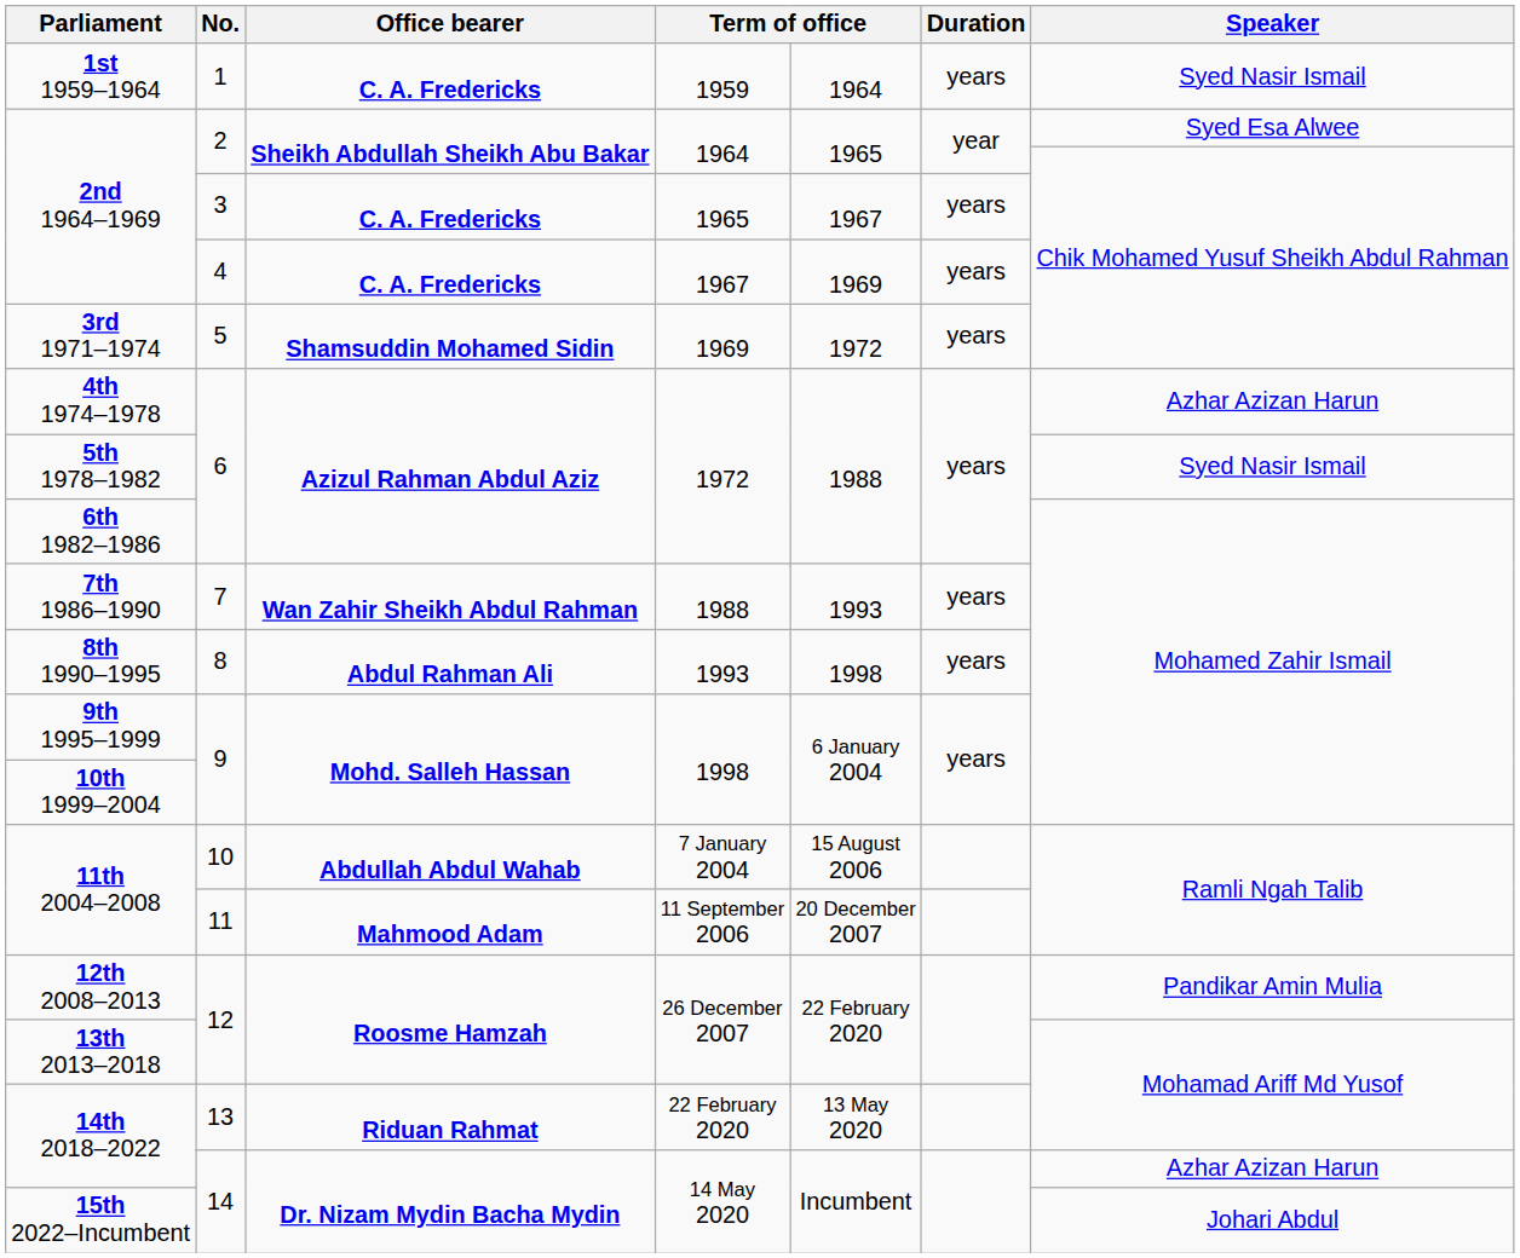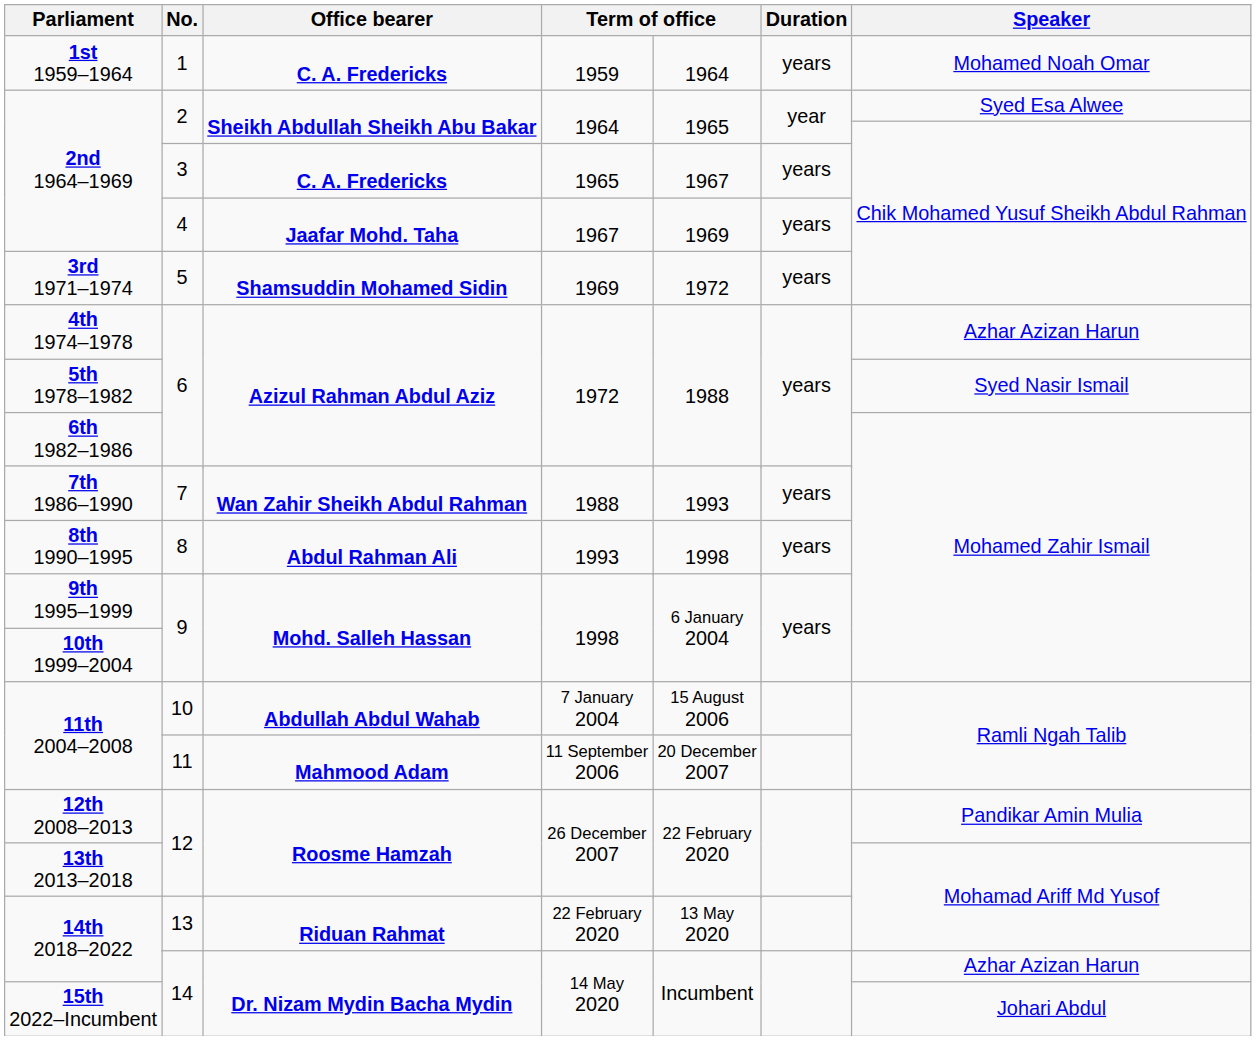 <table class="wikitable" style="text-align:Center;">
 <tr>
 <th>Parliament</th>
 <th>No.</th>
 <th>Office bearer</th>
 <th colspan="2">Term of office</th>
 <th>Duration</th>
 <th><a href='#'>Speaker</a></th>
 </tr>
 <tr>
 <td style="text-align:center;"><strong><a href='#'>1st</a></strong><br>1959–1964</td>
 <td style="text-align:center;">1</td>
 <td><br><strong><a href='#'>C. A. Fredericks</a></strong><br></td>
 <td><small></small><br>1959</td>
 <td><small></small><br>1964</td>
 <td> years</td>
-<td><a href='#'>Syed Nasir Ismail</a></td>
+<td><a href='#'>Mohamed Noah Omar</a></td>
 </tr>
 <tr>
 <td rowspan="4" style="text-align:center;"><strong><a href='#'>2nd</a></strong><br>1964–1969</td>
 <td rowspan="2" style="text-align:center;">2</td>
 <td rowspan="2"><br><strong><a href='#'>Sheikh Abdullah Sheikh Abu Bakar</a></strong><br></td>
 <td rowspan="2"><small></small><br>1964</td>
 <td rowspan="2"><small></small><br>1965</td>
 <td rowspan="2"> year</td>
 <td><a href='#'>Syed Esa Alwee</a></td>
 </tr>
 <tr>
 <td rowspan="5"><a href='#'>Chik Mohamed Yusuf Sheikh Abdul Rahman</a></td>
 </tr>
 <tr>
 <td style="text-align:center;">3</td>
 <td><br><strong><a href='#'>C. A. Fredericks</a></strong><br></td>
 <td><small></small><br>1965</td>
 <td><small></small><br>1967</td>
 <td> years</td>
 </tr>
 <tr>
 <td style="text-align:center;">4</td>
-<td><br><strong><a href='#'>C. A. Fredericks</a></strong><br></td>
+<td><br><strong><a href='#'>Jaafar Mohd. Taha</a></strong></td>
 <td><small></small><br>1967</td>
 <td><small></small><br>1969</td>
 <td> years</td>
 </tr>
 <tr>
 <td rowspan="2" style="text-align:center;"><strong><a href='#'>3rd</a></strong><br>1971–1974</td>
 <td style="text-align:center;">5</td>
 <td><br><strong><a href='#'>Shamsuddin Mohamed Sidin</a></strong><br></td>
 <td><small></small><br>1969</td>
 <td><small></small><br>1972</td>
 <td> years</td>
 </tr>
 <tr>
 <td rowspan="5" style="text-align:center;">6</td>
 <td rowspan="5"><br><strong><a href='#'>Azizul Rahman Abdul Aziz</a></strong><br></td>
 <td rowspan="5"><small></small><br>1972</td>
 <td rowspan="5"><small></small><br>1988</td>
 <td rowspan="5"> years</td>
 </tr>
 <tr>
 <td style="text-align:center;"><strong><a href='#'>4th</a></strong><br>1974–1978</td>
 <td><a href='#'>Azhar Azizan Harun</a></td>
 </tr>
 <tr>
 <td style="text-align:center;"><strong><a href='#'>5th</a></strong><br>1978–1982</td>
 <td><a href='#'>Syed Nasir Ismail</a></td>
 </tr>
 <tr>
 <td style="text-align:center;"><strong><a href='#'>6th</a></strong><br>1982–1986</td>
 <td rowspan="9"><a href='#'>Mohamed Zahir Ismail</a></td>
 </tr>
 <tr>
 <td rowspan="2" style="text-align:center;"><strong><a href='#'>7th</a></strong><br>1986–1990</td>
 </tr>
 <tr>
 <td rowspan="2" style="text-align:center;">7</td>
 <td rowspan="2"><br><strong><a href='#'>Wan Zahir Sheikh Abdul Rahman</a></strong><br></td>
 <td rowspan="2"><small></small><br>1988</td>
 <td rowspan="2"><small></small><br>1993</td>
 <td rowspan="2"> years</td>
 </tr>
 <tr>
 <td rowspan="2" style="text-align:center;"><strong><a href='#'>8th</a></strong><br>1990–1995</td>
 </tr>
 <tr>
 <td rowspan="2" style="text-align:center;">8</td>
 <td rowspan="2"><br><strong><a href='#'>Abdul Rahman Ali</a></strong><br></td>
 <td rowspan="2"><small></small><br>1993</td>
 <td rowspan="2"><small></small><br>1998</td>
 <td rowspan="2"> years</td>
 </tr>
 <tr>
 <td rowspan="2" style="text-align:center;"><strong><a href='#'>9th</a></strong><br>1995–1999</td>
 </tr>
 <tr>
 <td rowspan="2" style="text-align:center;">9</td>
 <td rowspan="2"><br><strong><a href='#'>Mohd. Salleh Hassan</a></strong><br></td>
 <td rowspan="2"><small></small><br>1998</td>
 <td rowspan="2"><small>6 January</small><br>2004</td>
 <td rowspan="2"> years</td>
 </tr>
 <tr>
 <td style="text-align:center;"><strong><a href='#'>10th</a></strong><br>1999–2004</td>
 </tr>
 <tr>
 <td rowspan="4" style="text-align:center;"><strong><a href='#'>11th</a></strong><br>2004–2008</td>
 <td rowspan="2" style="text-align:center;">10</td>
 <td rowspan="2"><br><strong><a href='#'>Abdullah Abdul Wahab</a></strong><br></td>
 <td rowspan="2"><small>7 January</small><br>2004</td>
 <td rowspan="2"><small>15 August</small><br>2006</td>
 <td rowspan="2"></td>
 </tr>
 <tr>
 <td rowspan="3"><a href='#'>Ramli Ngah Talib</a></td>
 </tr>
 <tr>
 <td style="text-align:center;">11</td>
 <td><br><strong><a href='#'>Mahmood Adam</a></strong><br></td>
 <td><small>11 September</small><br>2006</td>
 <td><small>20 December</small><br>2007</td>
 <td></td>
 </tr>
 <tr>
 <td rowspan="4" style="text-align:center;">12</td>
 <td rowspan="4"><br><strong><a href='#'>Roosme Hamzah</a></strong><br></td>
 <td rowspan="4"><small>26 December</small><br>2007</td>
 <td rowspan="4"><small>22 February</small><br>2020</td>
 <td rowspan="4"></td>
 </tr>
 <tr>
 <td style="text-align:center;"><strong><a href='#'>12th</a></strong><br>2008–2013</td>
 <td><a href='#'>Pandikar Amin Mulia</a></td>
 </tr>
 <tr>
 <td style="text-align:center;"><strong><a href='#'>13th</a></strong><br>2013–2018</td>
 <td rowspan="4"><a href='#'>Mohamad Ariff Md Yusof</a></td>
 </tr>
 <tr>
 <td rowspan="4" style="text-align:center;"><strong><a href='#'>14th</a></strong><br>2018–2022</td>
 </tr>
 <tr>
 <td style="text-align:center;">13</td>
 <td><br><strong><a href='#'>Riduan Rahmat</a></strong><br></td>
 <td><small>22 February</small><br>2020</td>
 <td><small>13 May</small><br>2020</td>
 <td></td>
 </tr>
 <tr>
 <td rowspan="3" style="text-align:center;">14</td>
 <td rowspan="3"><br><strong><a href='#'>Dr. Nizam Mydin Bacha Mydin</a></strong><br></td>
 <td rowspan="3"><small>14 May</small><br>2020</td>
 <td rowspan="3">Incumbent</td>
 <td rowspan="3"></td>
 </tr>
 <tr>
 <td><a href='#'>Azhar Azizan Harun</a></td>
 </tr>
 <tr>
 <td style="text-align:center;"><strong><a href='#'>15th</a></strong><br>2022–Incumbent</td>
 <td><a href='#'>Johari Abdul</a></td>
 </tr>
 </table>
